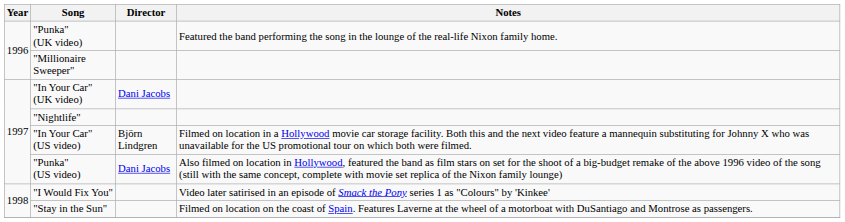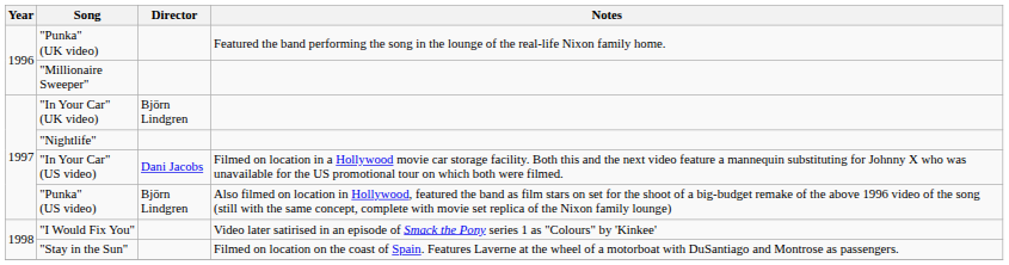 <table class="wikitable">
 <tr>
 <th>Year</th>
 <th>Song</th>
 <th>Director</th>
 <th>Notes</th>
 </tr>
 <tr>
 <td rowspan=2>1996</td>
 <td>"Punka" <br>(UK video)</td>
 <td></td>
 <td>Featured the band performing the song in the lounge of the real-life Nixon family home.</td>
 </tr>
 <tr>
 <td>"Millionaire Sweeper"</td>
 <td></td>
 <td></td>
 </tr>
 <tr>
 <td rowspan=4>1997</td>
 <td>"In Your Car" <br>(UK video)</td>
-<td><a href='#'>Dani Jacobs</a></td>
+<td>Björn Lindgren</td>
 <td></td>
 </tr>
 <tr>
 <td>"Nightlife"</td>
 <td></td>
 <td></td>
 </tr>
 <tr>
 <td>"In Your Car" <br>(US video)</td>
-<td>Björn Lindgren</td>
+<td><a href='#'>Dani Jacobs</a></td>
 <td>Filmed on location in a <a href='#'>Hollywood</a> movie car storage facility.  Both this and the next video feature a mannequin substituting for Johnny X who was unavailable for the US promotional tour on which both were filmed.</td>
 </tr>
 <tr>
 <td>"Punka" <br>(US video)</td>
-<td><a href='#'>Dani Jacobs</a></td>
+<td>Björn Lindgren</td>
 <td>Also filmed on location in <a href='#'>Hollywood</a>, featured the band as film stars on set for the shoot of a big-budget remake of the above 1996 video of the song (still with the same concept, complete with movie set replica of the Nixon family lounge)</td>
 </tr>
 <tr>
 <td rowspan=2>1998</td>
 <td>"I Would Fix You"</td>
 <td></td>
 <td>Video later satirised in an episode of <em><a href='#'>Smack the Pony</a></em> series 1 as "Colours" by 'Kinkee'</td>
 </tr>
 <tr>
 <td>"Stay in the Sun"</td>
 <td></td>
 <td>Filmed on location on the coast of <a href='#'>Spain</a>. Features Laverne at the wheel of a motorboat with DuSantiago and Montrose as passengers.</td>
 </tr>
 <tr>
 </tr>
 </table>
